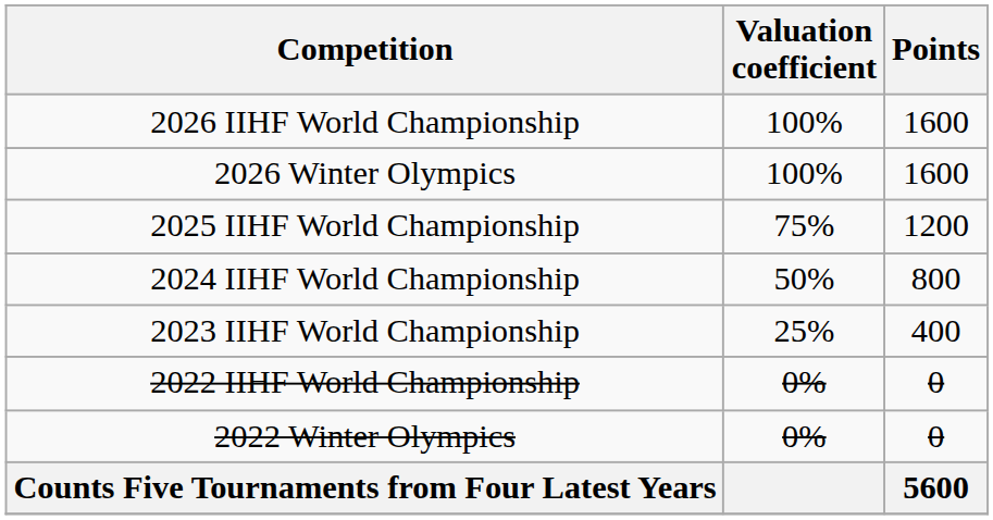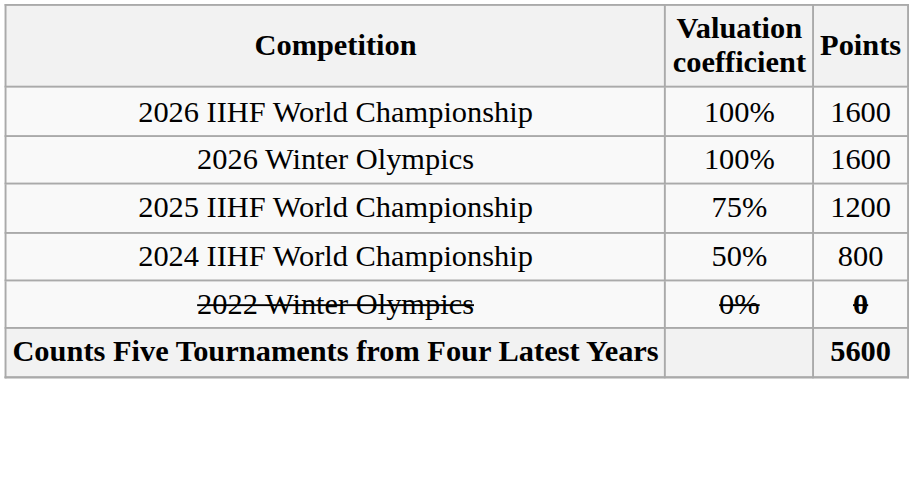 <table class="wikitable" style="text-align:center; margin: 1em auto 1em auto">
 <tr>
 <th>Competition</th>
 <th>Valuation<br>coefficient</th>
 <th>Points</th>
 </tr>
 <tr>
 <td>2026 IIHF World Championship</td>
 <td>100%</td>
 <td>1600</td>
 </tr>
 <tr>
 <td>2026 Winter Olympics</td>
 <td>100%</td>
 <td>1600</td>
 </tr>
 <tr>
 <td>2025 IIHF World Championship</td>
 <td>75%</td>
 <td>1200</td>
 </tr>
 <tr>
 <td>2024 IIHF World Championship</td>
 <td>50%</td>
 <td>800</td>
 </tr>
 <tr>
-<td>2023 IIHF World Championship</td>
-<td>25%</td>
-<td>400</td>
-</tr>
-<tr>
-<td><s>2022 IIHF World Championship</s></td>
-<td><s>0%</s></td>
-<td><s>0</s></td>
-</tr>
-<tr>
 <td><s>2022 Winter Olympics</s></td>
 <td><s>0%</s></td>
-<td><s>0</s></td>
+<td><strong><s>0</s></strong></td>
 </tr>
 <tr>
 <th>Counts Five Tournaments from Four Latest Years</th>
 <th></th>
 <th>5600</th>
 </tr>
 <tr>
 </tr>
 </table>
